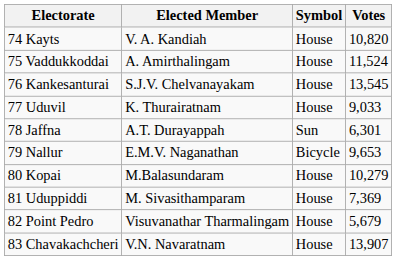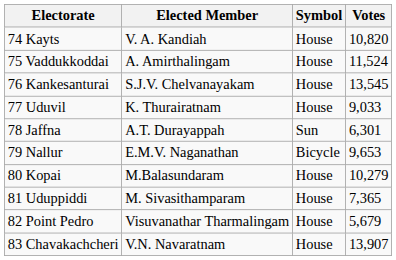 <table class="wikitable" border="1">
 <tr>
 <th>Electorate</th>
 <th>Elected Member</th>
 <th>Symbol</th>
 <th>Votes</th>
 </tr>
 <tr>
 <td>74 Kayts</td>
 <td>V.  A. Kandiah</td>
 <td>House</td>
 <td>10,820</td>
 </tr>
 <tr>
 <td>75 Vaddukkoddai</td>
 <td>A.  Amirthalingam</td>
 <td>House</td>
 <td>11,524</td>
 </tr>
 <tr>
 <td>76 Kankesanturai</td>
 <td>S.J.V.  Chelvanayakam</td>
 <td>House</td>
 <td>13,545</td>
 </tr>
 <tr>
 <td>77 Uduvil</td>
 <td>K.  Thurairatnam</td>
 <td>House</td>
 <td>9,033</td>
 </tr>
 <tr>
 <td>78 Jaffna</td>
 <td>A.T.  Durayappah</td>
 <td>Sun</td>
 <td>6,301</td>
 </tr>
 <tr>
 <td>79 Nallur</td>
 <td>E.M.V.  Naganathan</td>
 <td>Bicycle</td>
 <td>9,653</td>
 </tr>
 <tr>
 <td>80 Kopai</td>
 <td>M.Balasundaram</td>
 <td>House</td>
 <td>10,279</td>
 </tr>
 <tr>
 <td>81 Uduppiddi</td>
 <td>M.  Sivasithamparam</td>
 <td>House</td>
-<td>7,369</td>
+<td>7,365</td>
 </tr>
 <tr>
 <td>82 Point Pedro</td>
 <td>Visuvanathar Tharmalingam</td>
 <td>House</td>
 <td>5,679</td>
 </tr>
 <tr>
 <td>83 Chavakachcheri</td>
 <td>V.N.  Navaratnam</td>
 <td>House</td>
 <td>13,907</td>
 </tr>
 </table>
